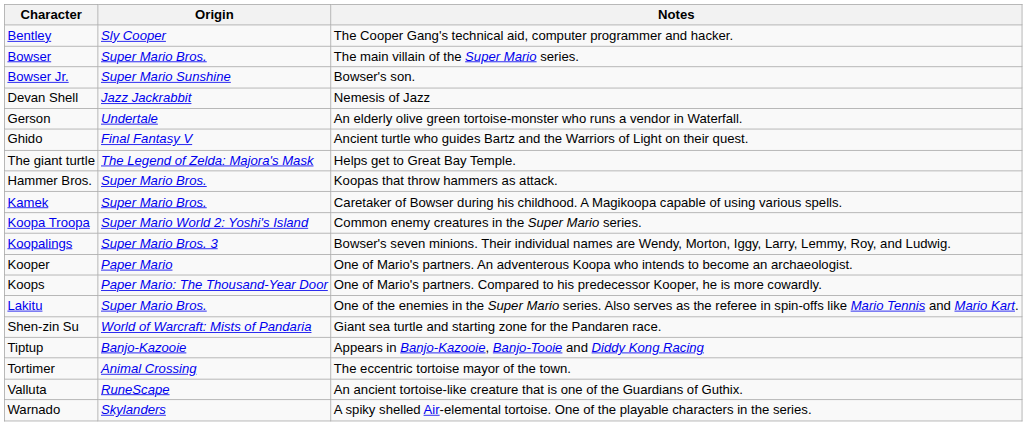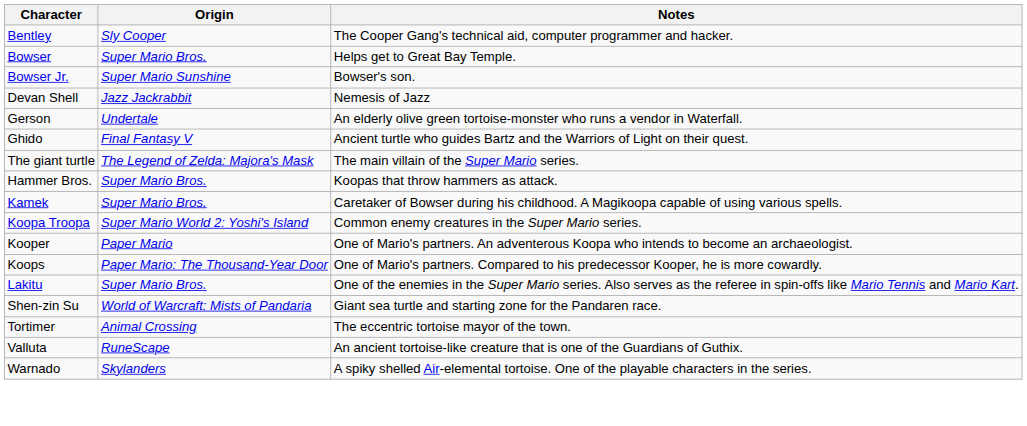 <table class="wikitable sortable">
 <tr>
 <th>Character</th>
 <th>Origin</th>
 <th>Notes</th>
 </tr>
 <tr>
 <td><a href='#'>Bentley</a></td>
 <td><em><a href='#'>Sly Cooper</a></em></td>
 <td>The Cooper Gang's technical aid, computer programmer and hacker.</td>
 </tr>
 <tr>
 <td><a href='#'>Bowser</a></td>
 <td><em><a href='#'>Super Mario Bros.</a></em></td>
-<td>The main villain of the <em><a href='#'>Super Mario</a></em> series.</td>
+<td>Helps get to Great Bay Temple.</td>
 </tr>
 <tr>
 <td><a href='#'>Bowser Jr.</a></td>
 <td><em><a href='#'>Super Mario Sunshine</a></em></td>
 <td>Bowser's son.</td>
 </tr>
 <tr>
 <td>Devan Shell</td>
 <td><em><a href='#'>Jazz Jackrabbit</a></em></td>
 <td>Nemesis of Jazz</td>
 </tr>
 <tr>
 <td>Gerson</td>
 <td><em><a href='#'>Undertale</a></em></td>
 <td>An elderly olive green tortoise-monster who runs a vendor in Waterfall.</td>
 </tr>
 <tr>
 <td>Ghido</td>
 <td><em><a href='#'>Final Fantasy V</a></em></td>
 <td>Ancient turtle who guides Bartz and the Warriors of Light on their quest.</td>
 </tr>
 <tr>
 <td>The giant turtle</td>
 <td><em><a href='#'>The Legend of Zelda: Majora's Mask</a></em></td>
-<td>Helps get to Great Bay Temple.</td>
+<td>The main villain of the <em><a href='#'>Super Mario</a></em> series.</td>
 </tr>
 <tr>
 <td>Hammer Bros.</td>
 <td><em><a href='#'>Super Mario Bros.</a></em></td>
 <td>Koopas that throw hammers as attack.</td>
 </tr>
 <tr>
 <td><a href='#'>Kamek</a></td>
 <td><em><a href='#'>Super Mario Bros.</a></em></td>
 <td>Caretaker of Bowser during his childhood. A Magikoopa capable of using various spells.</td>
 </tr>
 <tr>
 <td><a href='#'>Koopa Troopa</a></td>
 <td><em><a href='#'>Super Mario World 2: Yoshi's Island</a></em></td>
 <td>Common enemy creatures in the <em>Super Mario</em> series.</td>
-</tr>
-<tr>
-<td><a href='#'>Koopalings</a></td>
-<td><em><a href='#'>Super Mario Bros. 3</a></em></td>
-<td>Bowser's seven minions. Their individual names are Wendy, Morton, Iggy, Larry, Lemmy, Roy, and Ludwig.</td>
 </tr>
 <tr>
 <td>Kooper</td>
 <td><em><a href='#'>Paper Mario</a></em></td>
 <td>One of Mario's partners. An adventerous Koopa who intends to become an archaeologist.</td>
 </tr>
 <tr>
 <td>Koops</td>
 <td><em><a href='#'>Paper Mario: The Thousand-Year Door</a></em></td>
 <td>One of Mario's partners. Compared to his predecessor Kooper, he is more cowardly.</td>
 </tr>
 <tr>
 <td><a href='#'>Lakitu</a></td>
 <td><em><a href='#'>Super Mario Bros.</a></em></td>
 <td>One of the enemies in the <em>Super Mario</em> series. Also serves as the referee in spin-offs like <em><a href='#'>Mario Tennis</a></em> and <em><a href='#'>Mario Kart</a></em>.</td>
 </tr>
 <tr>
 <td>Shen-zin Su</td>
 <td><em><a href='#'>World of Warcraft: Mists of Pandaria</a></em></td>
 <td>Giant sea turtle and starting zone for the Pandaren race.</td>
 </tr>
 <tr>
-<td>Tiptup</td>
-<td><em><a href='#'>Banjo-Kazooie</a></em></td>
-<td>Appears in <em><a href='#'>Banjo-Kazooie</a></em>, <em><a href='#'>Banjo-Tooie</a></em> and <em><a href='#'>Diddy Kong Racing</a></em></td>
-</tr>
-<tr>
 <td>Tortimer</td>
 <td><em><a href='#'>Animal Crossing</a></em></td>
 <td>The eccentric tortoise mayor of the town.</td>
 </tr>
 <tr>
 <td>Valluta</td>
 <td><em><a href='#'>RuneScape</a></em></td>
 <td>An ancient tortoise-like creature that is one of the Guardians of Guthix.</td>
 </tr>
 <tr>
 <td>Warnado</td>
 <td><em><a href='#'>Skylanders</a></em></td>
 <td>A spiky shelled <a href='#'>Air</a>-elemental tortoise. One of the playable characters in the series.</td>
 </tr>
 </table>
